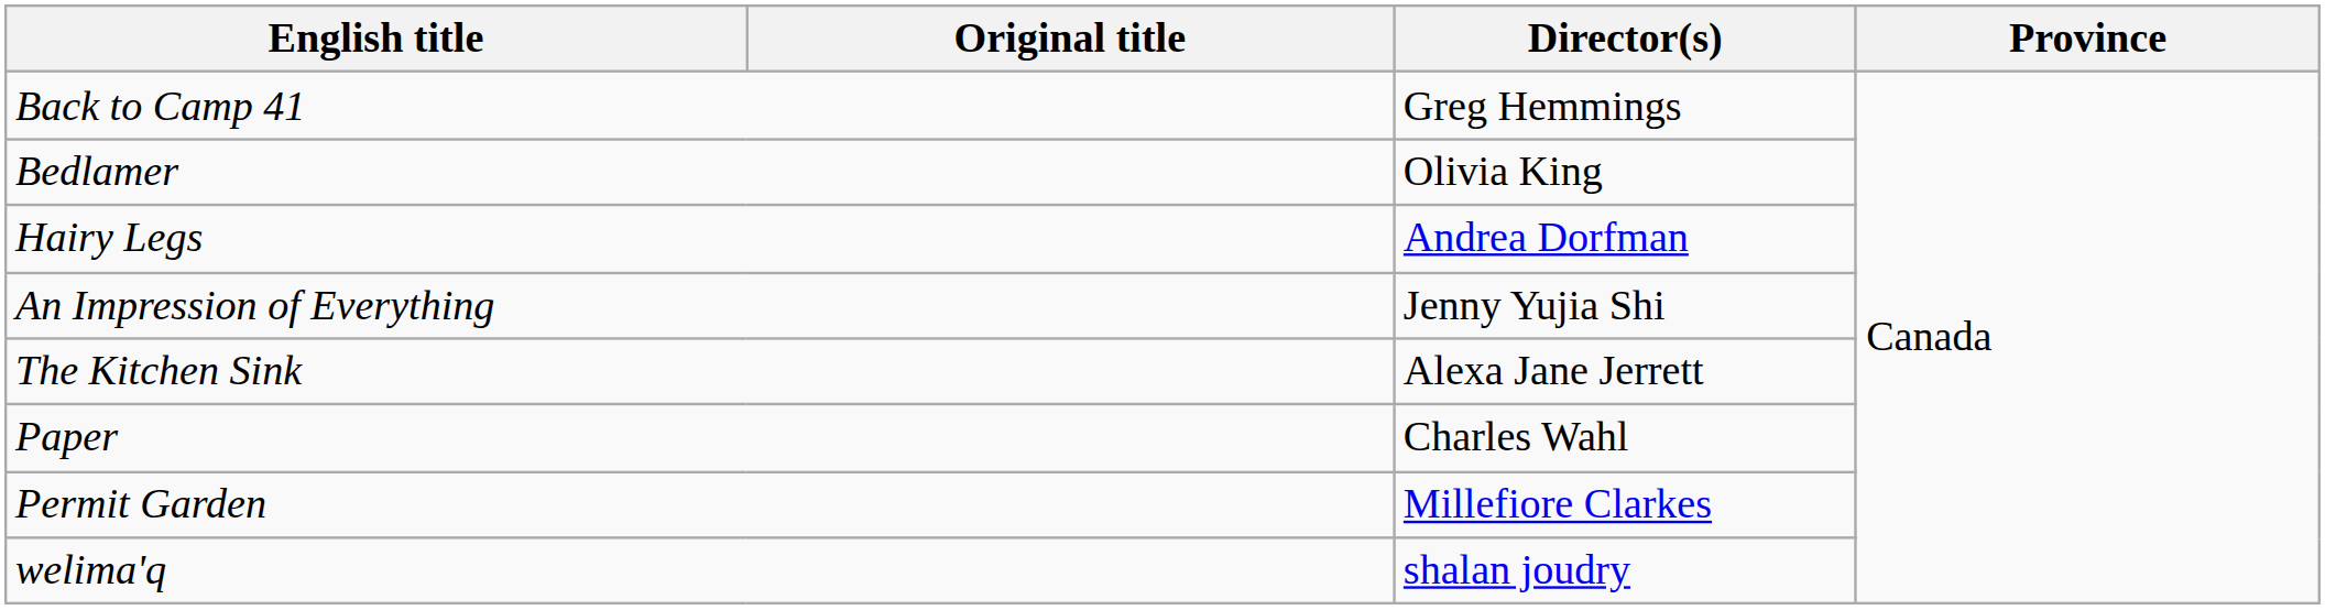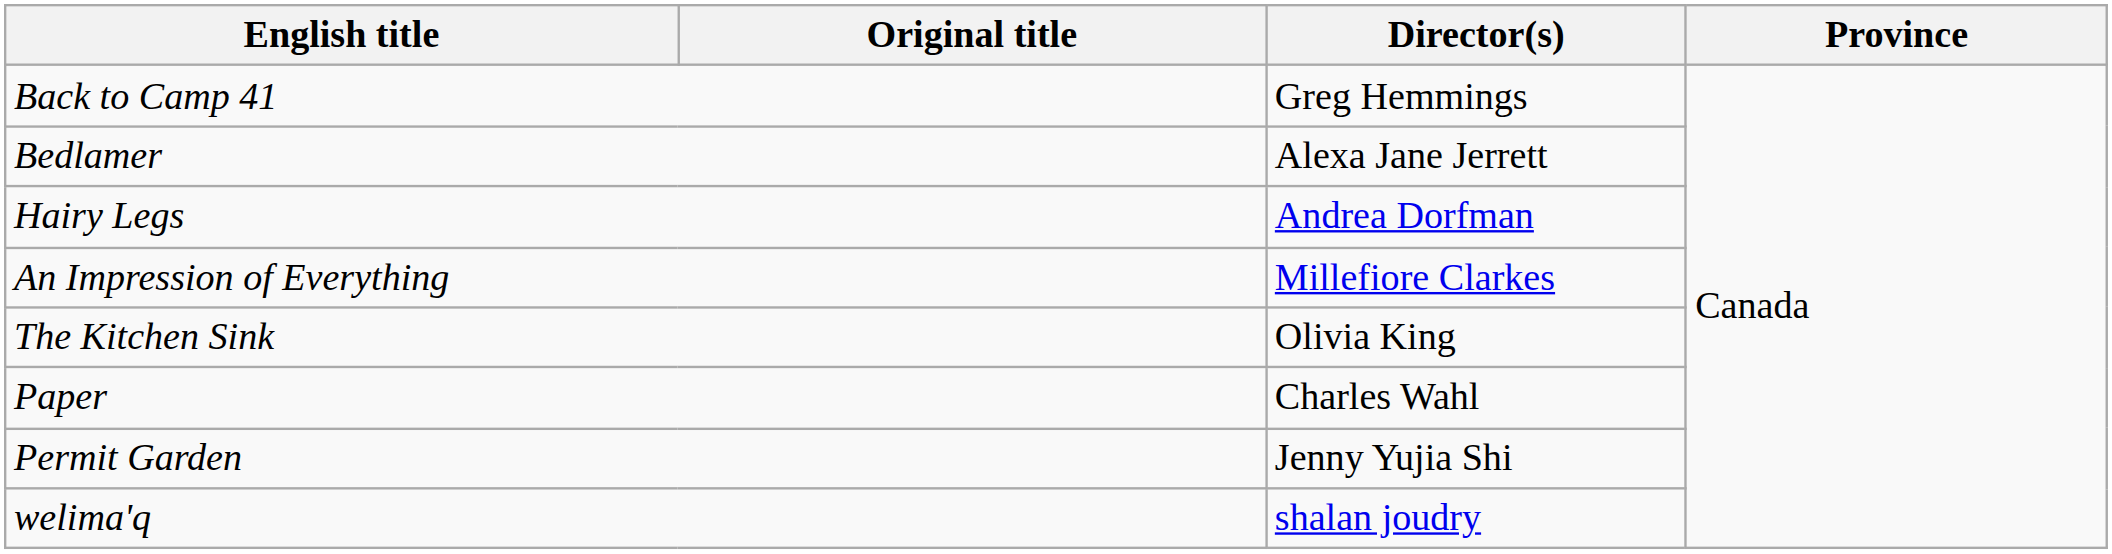 <table class="wikitable" width=100%>
 <tr>
 <th scope="col" width="32%">English title</th>
 <th scope="col" width="28%">Original title</th>
 <th scope="col" width="20%">Director(s)</th>
 <th scope="col" width="20%">Province</th>
 </tr>
 <tr>
 <td colspan=2><em>Back to Camp 41</em></td>
 <td>Greg Hemmings</td>
 <td rowspan=8>Canada</td>
 </tr>
 <tr>
 <td colspan=2><em>Bedlamer</em></td>
-<td>Olivia King</td>
+<td>Alexa Jane Jerrett</td>
 </tr>
 <tr>
 <td colspan=2><em>Hairy Legs</em></td>
 <td><a href='#'>Andrea Dorfman</a></td>
 </tr>
 <tr>
 <td colspan=2><em>An Impression of Everything</em></td>
-<td>Jenny Yujia Shi</td>
+<td><a href='#'>Millefiore Clarkes</a></td>
 </tr>
 <tr>
 <td colspan=2><em>The Kitchen Sink</em></td>
-<td>Alexa Jane Jerrett</td>
+<td>Olivia King</td>
 </tr>
 <tr>
 <td colspan=2><em>Paper</em></td>
 <td>Charles Wahl</td>
 </tr>
 <tr>
 <td colspan=2><em>Permit Garden</em></td>
-<td><a href='#'>Millefiore Clarkes</a></td>
+<td>Jenny Yujia Shi</td>
 </tr>
 <tr>
 <td colspan=2><em>welima'q</em></td>
 <td><a href='#'>shalan joudry</a></td>
 </tr>
 </table>
